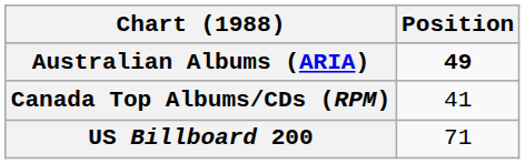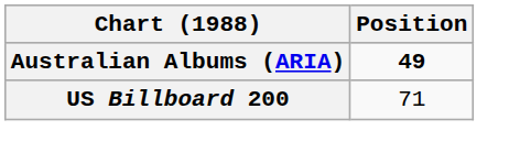 <table class="wikitable sortable plainrowheaders" style="text-align:center">
 <tr>
 <th scope="col">Chart (1988)</th>
 <th scope="col">Position</th>
 </tr>
 <tr>
 <th scope="row">Australian Albums (<a href='#'>ARIA</a>)</th>
 <td><strong>49</strong></td>
 </tr>
 <tr>
-<th scope="row">Canada Top Albums/CDs (<em>RPM</em>)</th>
-<td>41</td>
-</tr>
-<tr>
 <th scope="row">US <em>Billboard</em> 200</th>
 <td>71</td>
 </tr>
 </table>
